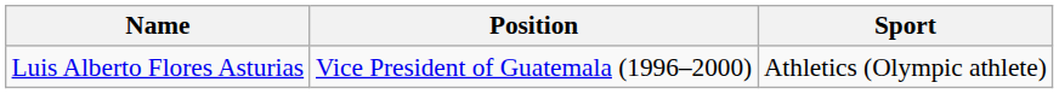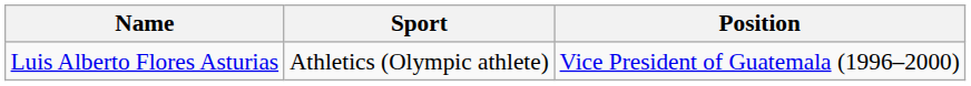 <table class="wikitable sortable">
 <tr>
 <th>Name</th>
+<th>Sport</th>
 <th>Position</th>
-<th>Sport</th>
 </tr>
 <tr>
 <td data-sort-value="Flores Asturias, Luis Alberto"><a href='#'>Luis Alberto Flores Asturias</a></td>
+<td>Athletics (Olympic athlete)</td>
 <td><a href='#'>Vice President of Guatemala</a> (1996–2000)</td>
-<td>Athletics (Olympic athlete)</td>
 </tr>
 </table>
